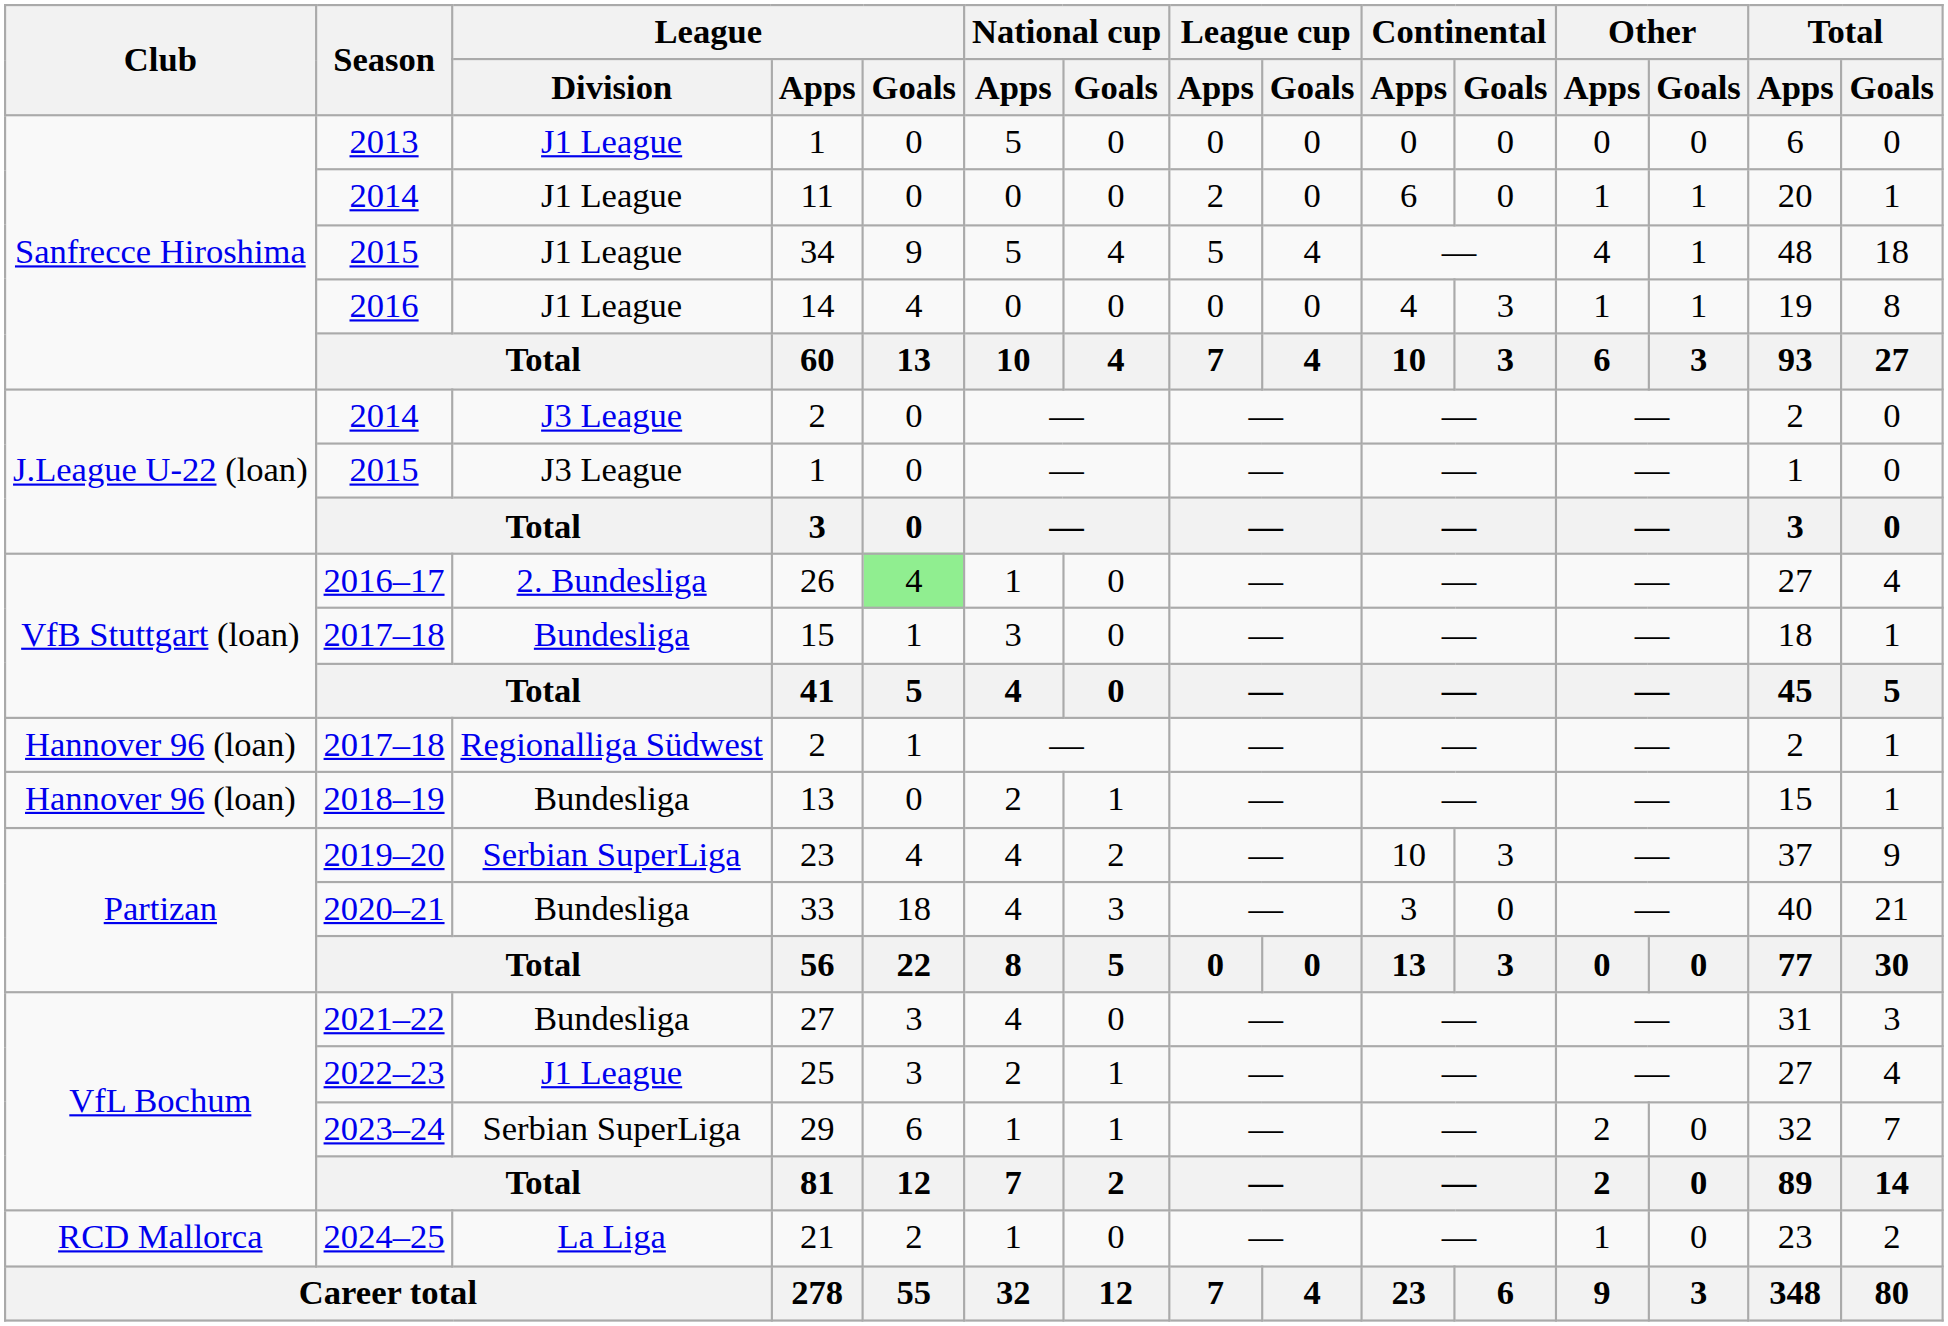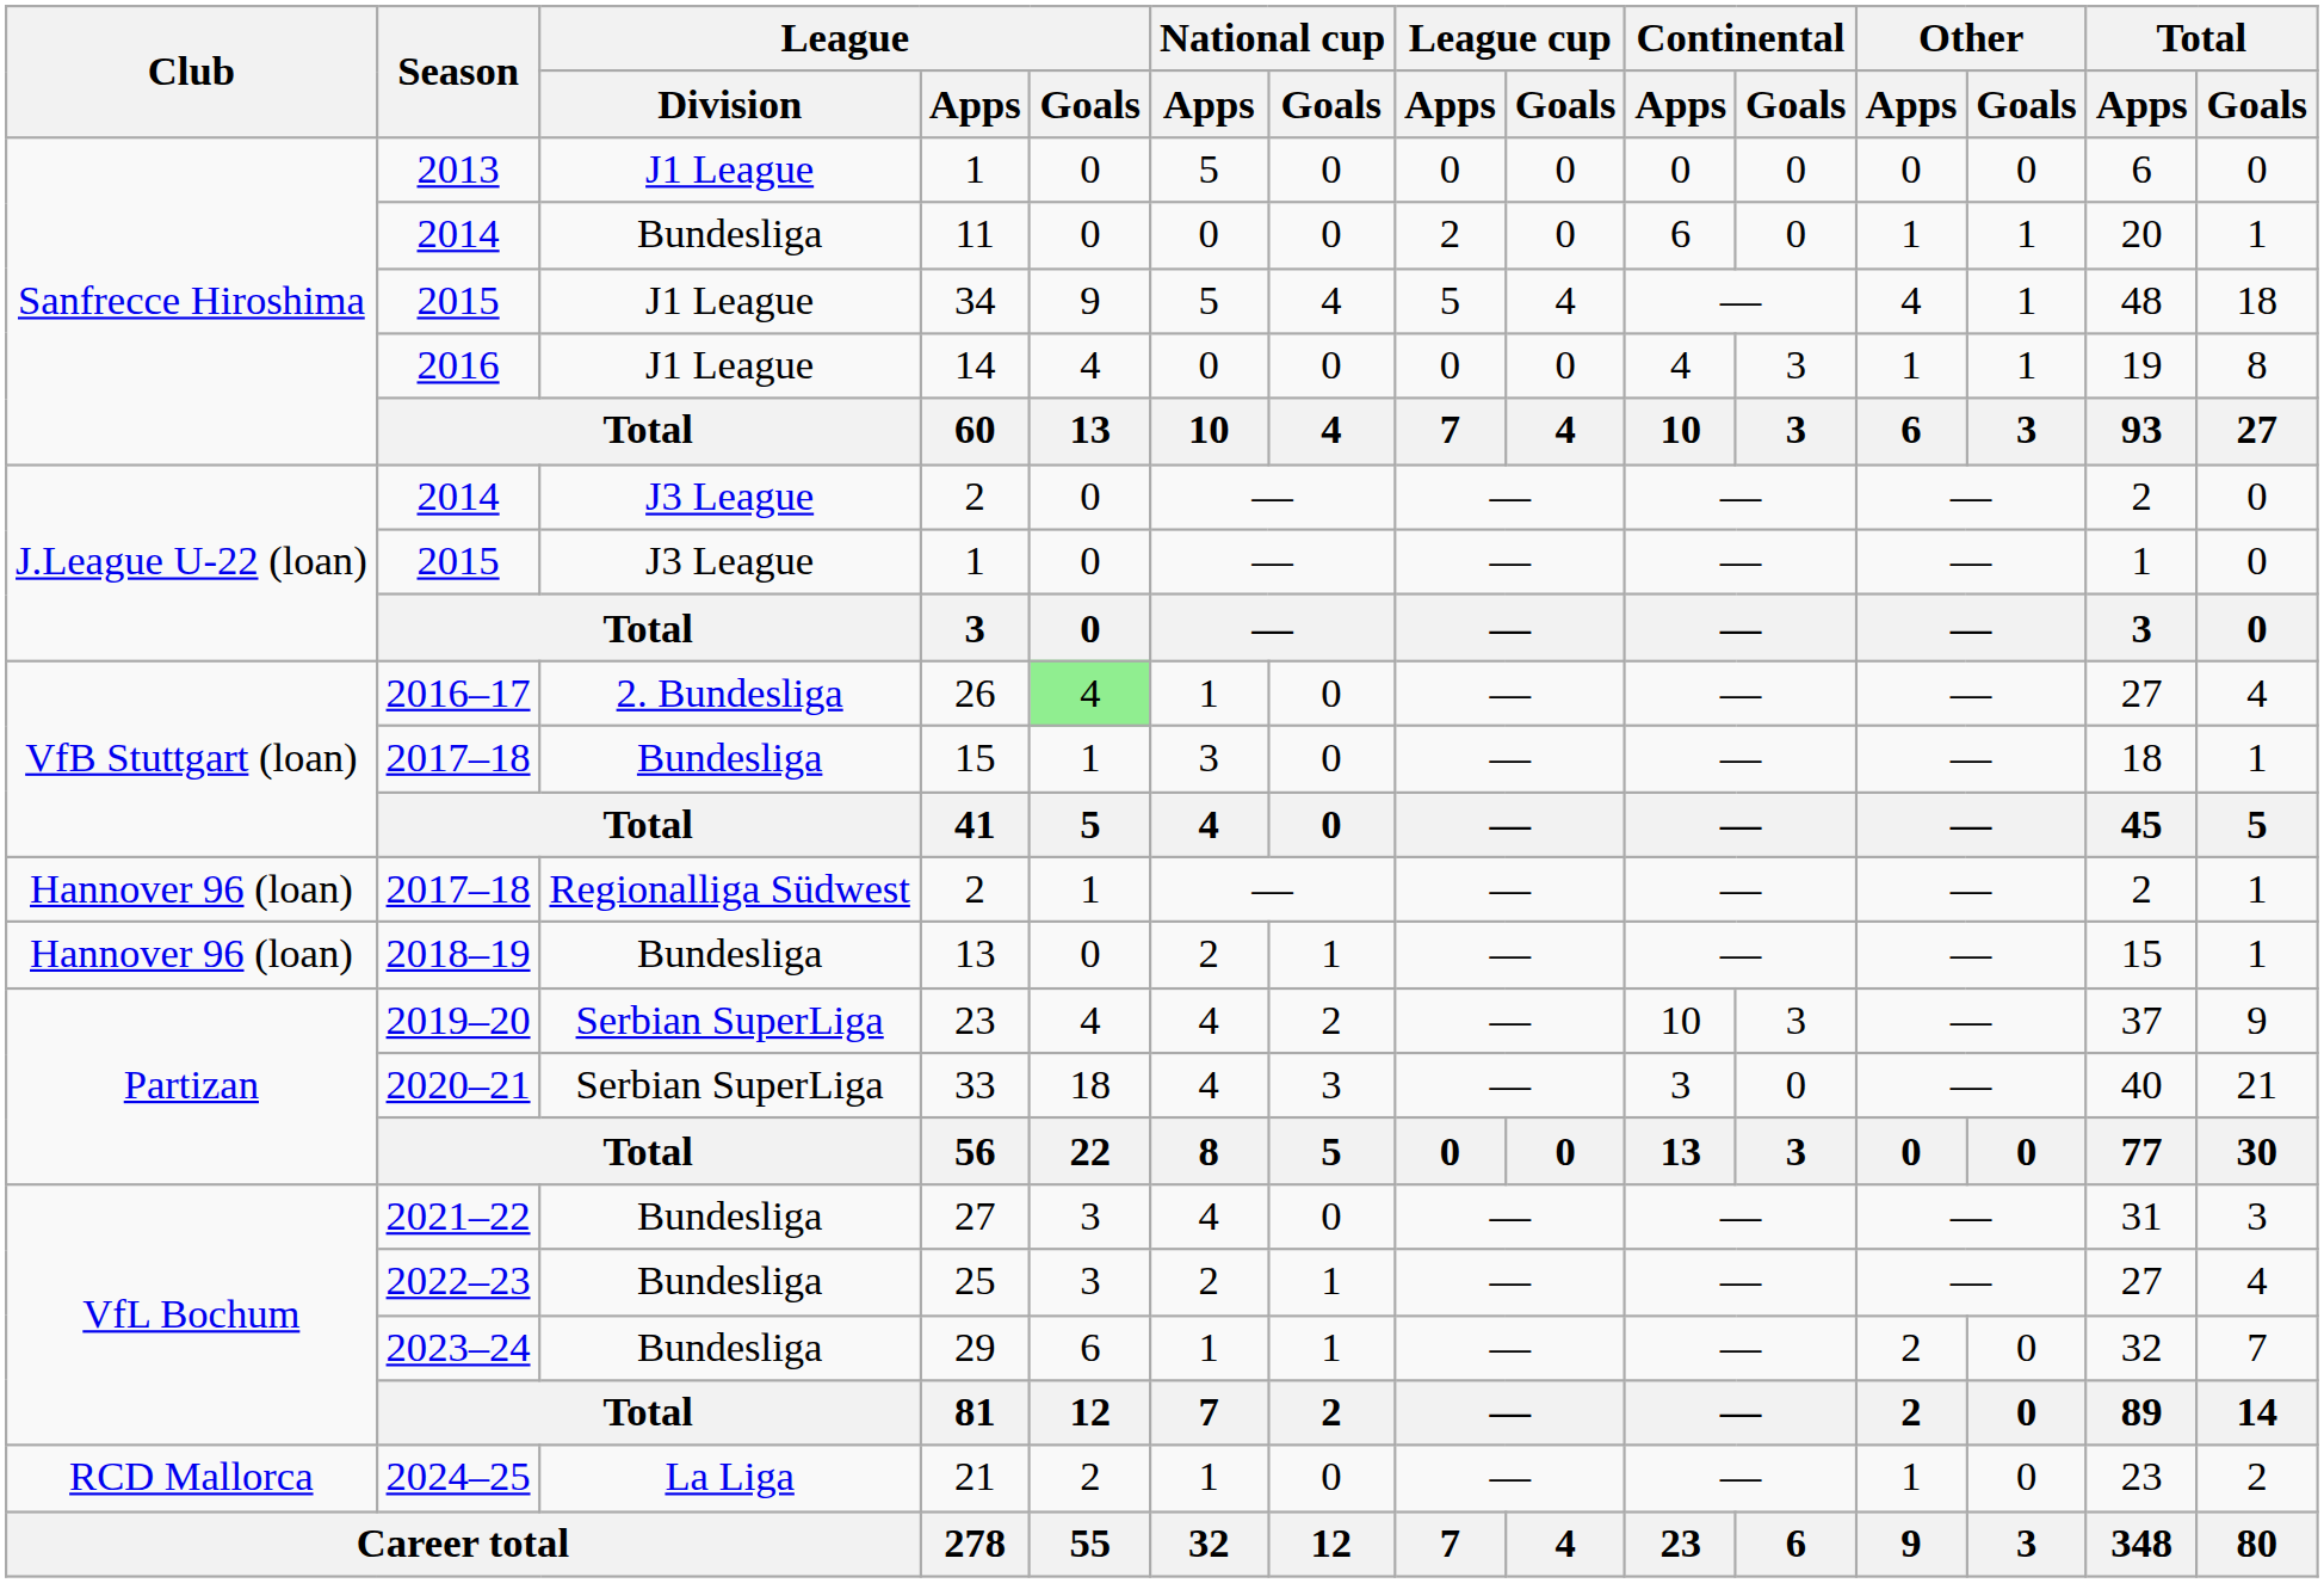 <table class="wikitable" style="text-align:center">
 <tr>
 <th rowspan="2">Club</th>
 <th rowspan="2">Season</th>
 <th colspan="3">League</th>
 <th colspan="2">National cup</th>
 <th colspan="2">League cup</th>
 <th colspan="2">Continental</th>
 <th colspan="2">Other</th>
 <th colspan="2">Total</th>
 </tr>
 <tr>
 <th>Division</th>
 <th>Apps</th>
 <th>Goals</th>
 <th>Apps</th>
 <th>Goals</th>
 <th>Apps</th>
 <th>Goals</th>
 <th>Apps</th>
 <th>Goals</th>
 <th>Apps</th>
 <th>Goals</th>
 <th>Apps</th>
 <th>Goals</th>
 </tr>
 <tr>
 <td rowspan="5"><a href='#'>Sanfrecce Hiroshima</a></td>
 <td><a href='#'>2013</a></td>
 <td><a href='#'>J1 League</a></td>
 <td>1</td>
 <td>0</td>
 <td>5</td>
 <td>0</td>
 <td>0</td>
 <td>0</td>
 <td>0</td>
 <td>0</td>
 <td>0</td>
 <td>0</td>
 <td>6</td>
 <td>0</td>
 </tr>
 <tr>
 <td><a href='#'>2014</a></td>
-<td>J1 League</td>
+<td>Bundesliga</td>
 <td>11</td>
 <td>0</td>
 <td>0</td>
 <td>0</td>
 <td>2</td>
 <td>0</td>
 <td>6</td>
 <td>0</td>
 <td>1</td>
 <td>1</td>
 <td>20</td>
 <td>1</td>
 </tr>
 <tr>
 <td><a href='#'>2015</a></td>
 <td>J1 League</td>
 <td>34</td>
 <td>9</td>
 <td>5</td>
 <td>4</td>
 <td>5</td>
 <td>4</td>
 <td colspan="2">—</td>
 <td>4</td>
 <td>1</td>
 <td>48</td>
 <td>18</td>
 </tr>
 <tr>
 <td><a href='#'>2016</a></td>
 <td>J1 League</td>
 <td>14</td>
 <td>4</td>
 <td>0</td>
 <td>0</td>
 <td>0</td>
 <td>0</td>
 <td>4</td>
 <td>3</td>
 <td>1</td>
 <td>1</td>
 <td>19</td>
 <td>8</td>
 </tr>
 <tr>
 <th colspan="2">Total</th>
 <th>60</th>
 <th>13</th>
 <th>10</th>
 <th>4</th>
 <th>7</th>
 <th>4</th>
 <th>10</th>
 <th>3</th>
 <th>6</th>
 <th>3</th>
 <th>93</th>
 <th>27</th>
 </tr>
 <tr>
 <td rowspan="3"><a href='#'>J.League U-22</a> (loan)</td>
 <td><a href='#'>2014</a></td>
 <td><a href='#'>J3 League</a></td>
 <td>2</td>
 <td>0</td>
 <td colspan="2">—</td>
 <td colspan="2">—</td>
 <td colspan="2">—</td>
 <td colspan="2">—</td>
 <td>2</td>
 <td>0</td>
 </tr>
 <tr>
 <td><a href='#'>2015</a></td>
 <td>J3 League</td>
 <td>1</td>
 <td>0</td>
 <td colspan="2">—</td>
 <td colspan="2">—</td>
 <td colspan="2">—</td>
 <td colspan="2">—</td>
 <td>1</td>
 <td>0</td>
 </tr>
 <tr>
 <th colspan="2">Total</th>
 <th>3</th>
 <th>0</th>
 <th colspan="2">—</th>
 <th colspan="2">—</th>
 <th colspan="2">—</th>
 <th colspan="2">—</th>
 <th>3</th>
 <th>0</th>
 </tr>
 <tr>
 <td rowspan="3"><a href='#'>VfB Stuttgart</a> (loan)</td>
 <td><a href='#'>2016–17</a></td>
 <td><a href='#'>2. Bundesliga</a></td>
 <td>26</td>
 <td style="background: lightgreen;">4</td>
 <td>1</td>
 <td>0</td>
 <td colspan="2">—</td>
 <td colspan="2">—</td>
 <td colspan="2">—</td>
 <td>27</td>
 <td>4</td>
 </tr>
 <tr>
 <td><a href='#'>2017–18</a></td>
 <td><a href='#'>Bundesliga</a></td>
 <td>15</td>
 <td>1</td>
 <td>3</td>
 <td>0</td>
 <td colspan="2">—</td>
 <td colspan="2">—</td>
 <td colspan="2">—</td>
 <td>18</td>
 <td>1</td>
 </tr>
 <tr>
 <th colspan="2">Total</th>
 <th>41</th>
 <th>5</th>
 <th>4</th>
 <th>0</th>
 <th colspan="2">—</th>
 <th colspan="2">—</th>
 <th colspan="2">—</th>
 <th>45</th>
 <th>5</th>
 </tr>
 <tr>
 <td><a href='#'>Hannover 96</a> (loan)</td>
 <td><a href='#'>2017–18</a></td>
 <td><a href='#'>Regionalliga Südwest</a></td>
 <td>2</td>
 <td>1</td>
 <td colspan="2">—</td>
 <td colspan="2">—</td>
 <td colspan="2">—</td>
 <td colspan="2">—</td>
 <td>2</td>
 <td>1</td>
 </tr>
 <tr>
 <td><a href='#'>Hannover 96</a> (loan)</td>
 <td><a href='#'>2018–19</a></td>
 <td>Bundesliga</td>
 <td>13</td>
 <td>0</td>
 <td>2</td>
 <td>1</td>
 <td colspan="2">—</td>
 <td colspan="2">—</td>
 <td colspan="2">—</td>
 <td>15</td>
 <td>1</td>
 </tr>
 <tr>
 <td rowspan="3"><a href='#'>Partizan</a></td>
 <td><a href='#'>2019–20</a></td>
 <td><a href='#'>Serbian SuperLiga</a></td>
 <td>23</td>
 <td>4</td>
 <td>4</td>
 <td>2</td>
 <td colspan="2">—</td>
 <td>10</td>
 <td>3</td>
 <td colspan="2">—</td>
 <td>37</td>
 <td>9</td>
 </tr>
 <tr>
 <td><a href='#'>2020–21</a></td>
-<td>Bundesliga</td>
+<td>Serbian SuperLiga</td>
 <td>33</td>
 <td>18</td>
 <td>4</td>
 <td>3</td>
 <td colspan="2">—</td>
 <td>3</td>
 <td>0</td>
 <td colspan="2">—</td>
 <td>40</td>
 <td>21</td>
 </tr>
 <tr>
 <th colspan="2">Total</th>
 <th>56</th>
 <th>22</th>
 <th>8</th>
 <th>5</th>
 <th>0</th>
 <th>0</th>
 <th>13</th>
 <th>3</th>
 <th>0</th>
 <th>0</th>
 <th>77</th>
 <th>30</th>
 </tr>
 <tr>
 <td rowspan="4"><a href='#'>VfL Bochum</a></td>
 <td><a href='#'>2021–22</a></td>
 <td>Bundesliga</td>
 <td>27</td>
 <td>3</td>
 <td>4</td>
 <td>0</td>
 <td colspan="2">—</td>
 <td colspan="2">—</td>
 <td colspan="2">—</td>
 <td>31</td>
 <td>3</td>
 </tr>
 <tr>
 <td><a href='#'>2022–23</a></td>
-<td><a href='#'>J1 League</a></td>
+<td>Bundesliga</td>
 <td>25</td>
 <td>3</td>
 <td>2</td>
 <td>1</td>
 <td colspan="2">—</td>
 <td colspan="2">—</td>
 <td colspan="2">—</td>
 <td>27</td>
 <td>4</td>
 </tr>
 <tr>
 <td><a href='#'>2023–24</a></td>
-<td>Serbian SuperLiga</td>
+<td>Bundesliga</td>
 <td>29</td>
 <td>6</td>
 <td>1</td>
 <td>1</td>
 <td colspan="2">—</td>
 <td colspan="2">—</td>
 <td>2</td>
 <td>0</td>
 <td>32</td>
 <td>7</td>
 </tr>
 <tr>
 <th colspan="2">Total</th>
 <th>81</th>
 <th>12</th>
 <th>7</th>
 <th>2</th>
 <th colspan="2">—</th>
 <th colspan="2">—</th>
 <th>2</th>
 <th>0</th>
 <th>89</th>
 <th>14</th>
 </tr>
 <tr>
 <td><a href='#'>RCD Mallorca</a></td>
 <td><a href='#'>2024–25</a></td>
 <td><a href='#'>La Liga</a></td>
 <td>21</td>
 <td>2</td>
 <td>1</td>
 <td>0</td>
 <td colspan="2">—</td>
 <td colspan="2">—</td>
 <td>1</td>
 <td>0</td>
 <td>23</td>
 <td>2</td>
 </tr>
 <tr>
 <th colspan="3">Career total</th>
 <th>278</th>
 <th>55</th>
 <th>32</th>
 <th>12</th>
 <th>7</th>
 <th>4</th>
 <th>23</th>
 <th>6</th>
 <th>9</th>
 <th>3</th>
 <th>348</th>
 <th>80</th>
 </tr>
 </table>
